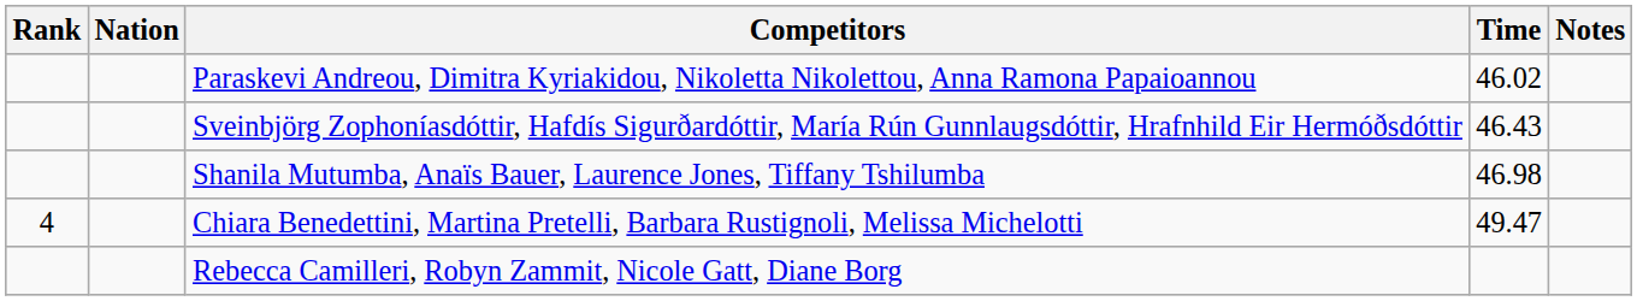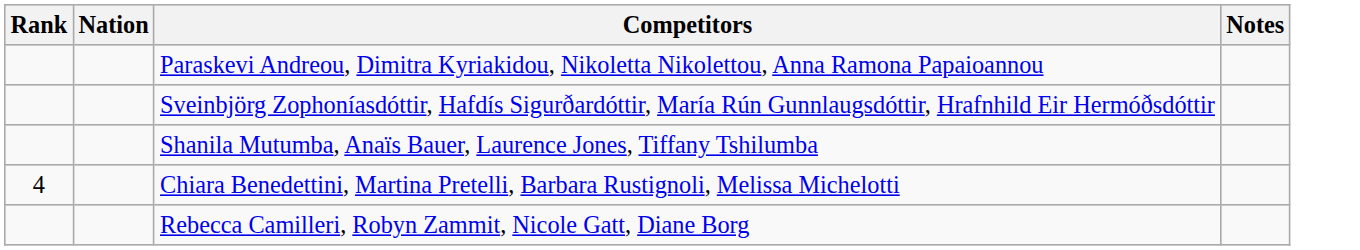 <table class="wikitable sortable" style="text-align:center; font-size:95%">
 <tr>
 <th>Rank</th>
 <th>Nation</th>
 <th>Competitors</th>
-<th>Time</th>
 <th>Notes</th>
 </tr>
 <tr>
 <td></td>
 <td align=left></td>
 <td align=left><a href='#'>Paraskevi Andreou</a>, <a href='#'>Dimitra Kyriakidou</a>, <a href='#'>Nikoletta Nikolettou</a>, <a href='#'>Anna Ramona Papaioannou</a></td>
-<td>46.02</td>
 <td></td>
 </tr>
 <tr>
 <td></td>
 <td align=left></td>
 <td align=left><a href='#'>Sveinbjörg Zophoníasdóttir</a>, <a href='#'>Hafdís Sigurðardóttir</a>, <a href='#'>María Rún Gunnlaugsdóttir</a>, <a href='#'>Hrafnhild Eir Hermóðsdóttir</a></td>
-<td>46.43</td>
 <td></td>
 </tr>
 <tr>
 <td></td>
 <td align=left></td>
 <td align=left><a href='#'>Shanila Mutumba</a>, <a href='#'>Anaïs Bauer</a>, <a href='#'>Laurence Jones</a>, <a href='#'>Tiffany Tshilumba</a></td>
-<td>46.98</td>
 <td></td>
 </tr>
 <tr>
 <td>4</td>
 <td align=left></td>
 <td align=left><a href='#'>Chiara Benedettini</a>, <a href='#'>Martina Pretelli</a>, <a href='#'>Barbara Rustignoli</a>, <a href='#'>Melissa Michelotti</a></td>
-<td>49.47</td>
 <td></td>
 </tr>
 <tr>
 <td></td>
 <td align=left></td>
 <td align=left><a href='#'>Rebecca Camilleri</a>, <a href='#'>Robyn Zammit</a>, <a href='#'>Nicole Gatt</a>, <a href='#'>Diane Borg</a></td>
 <td></td>
-<td></td>
 </tr>
 </table>
